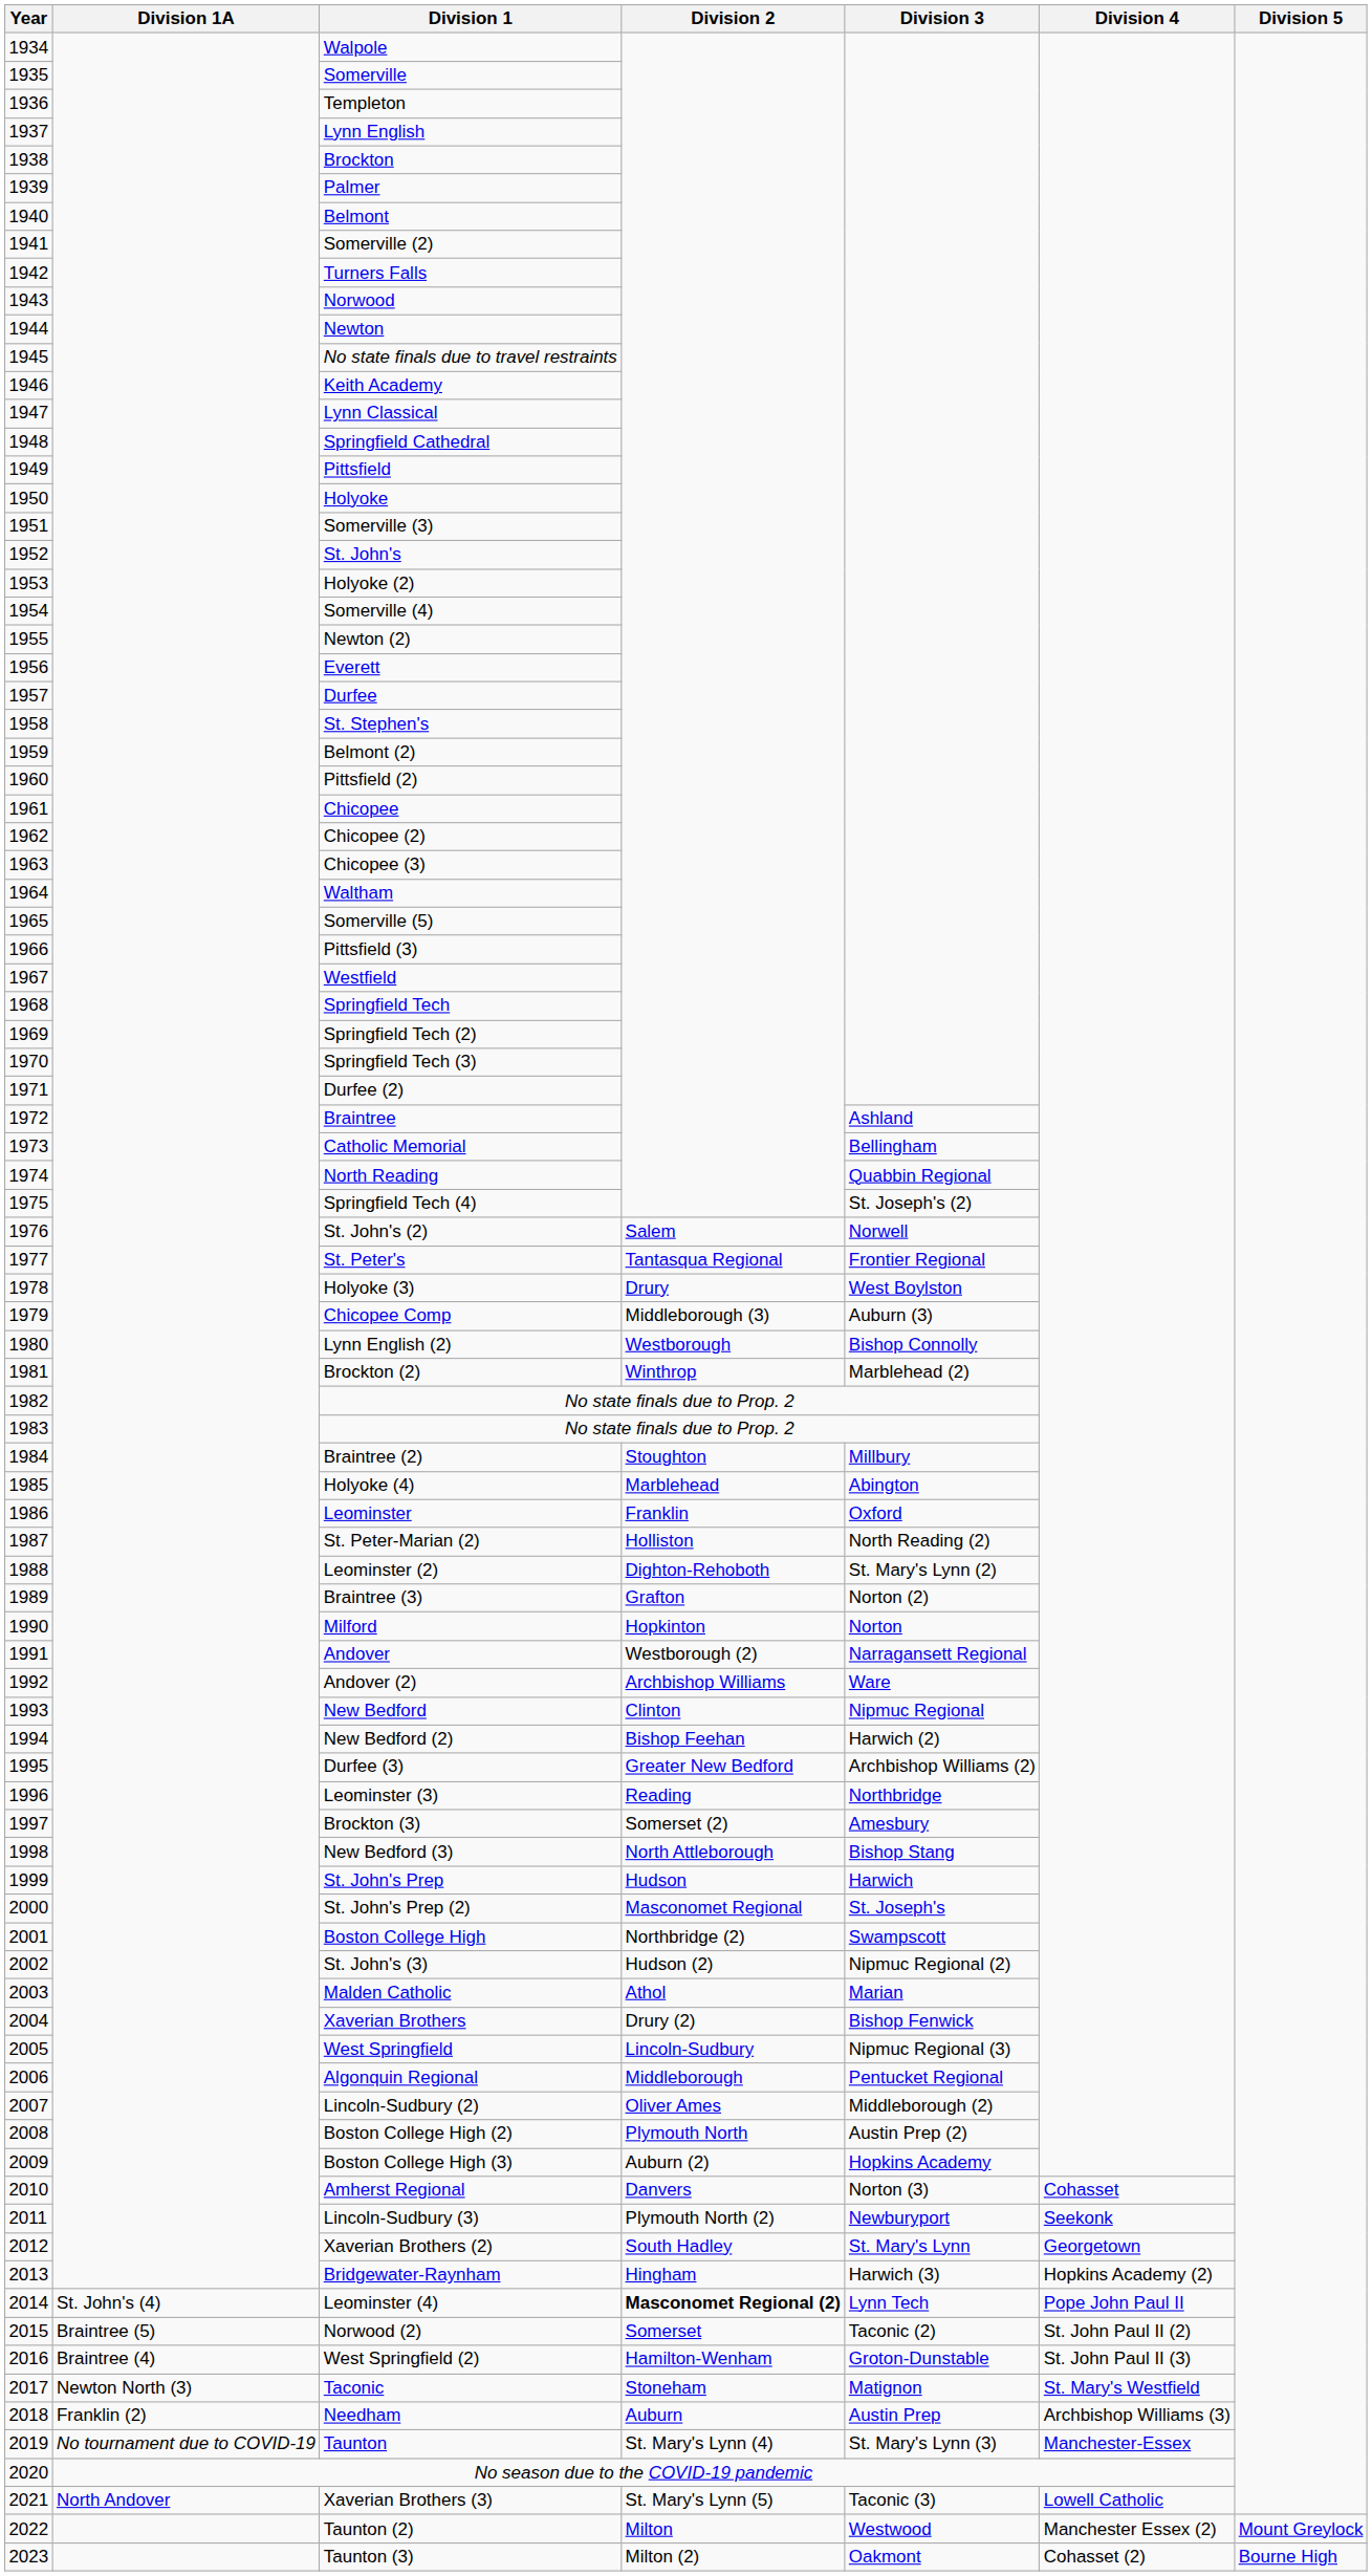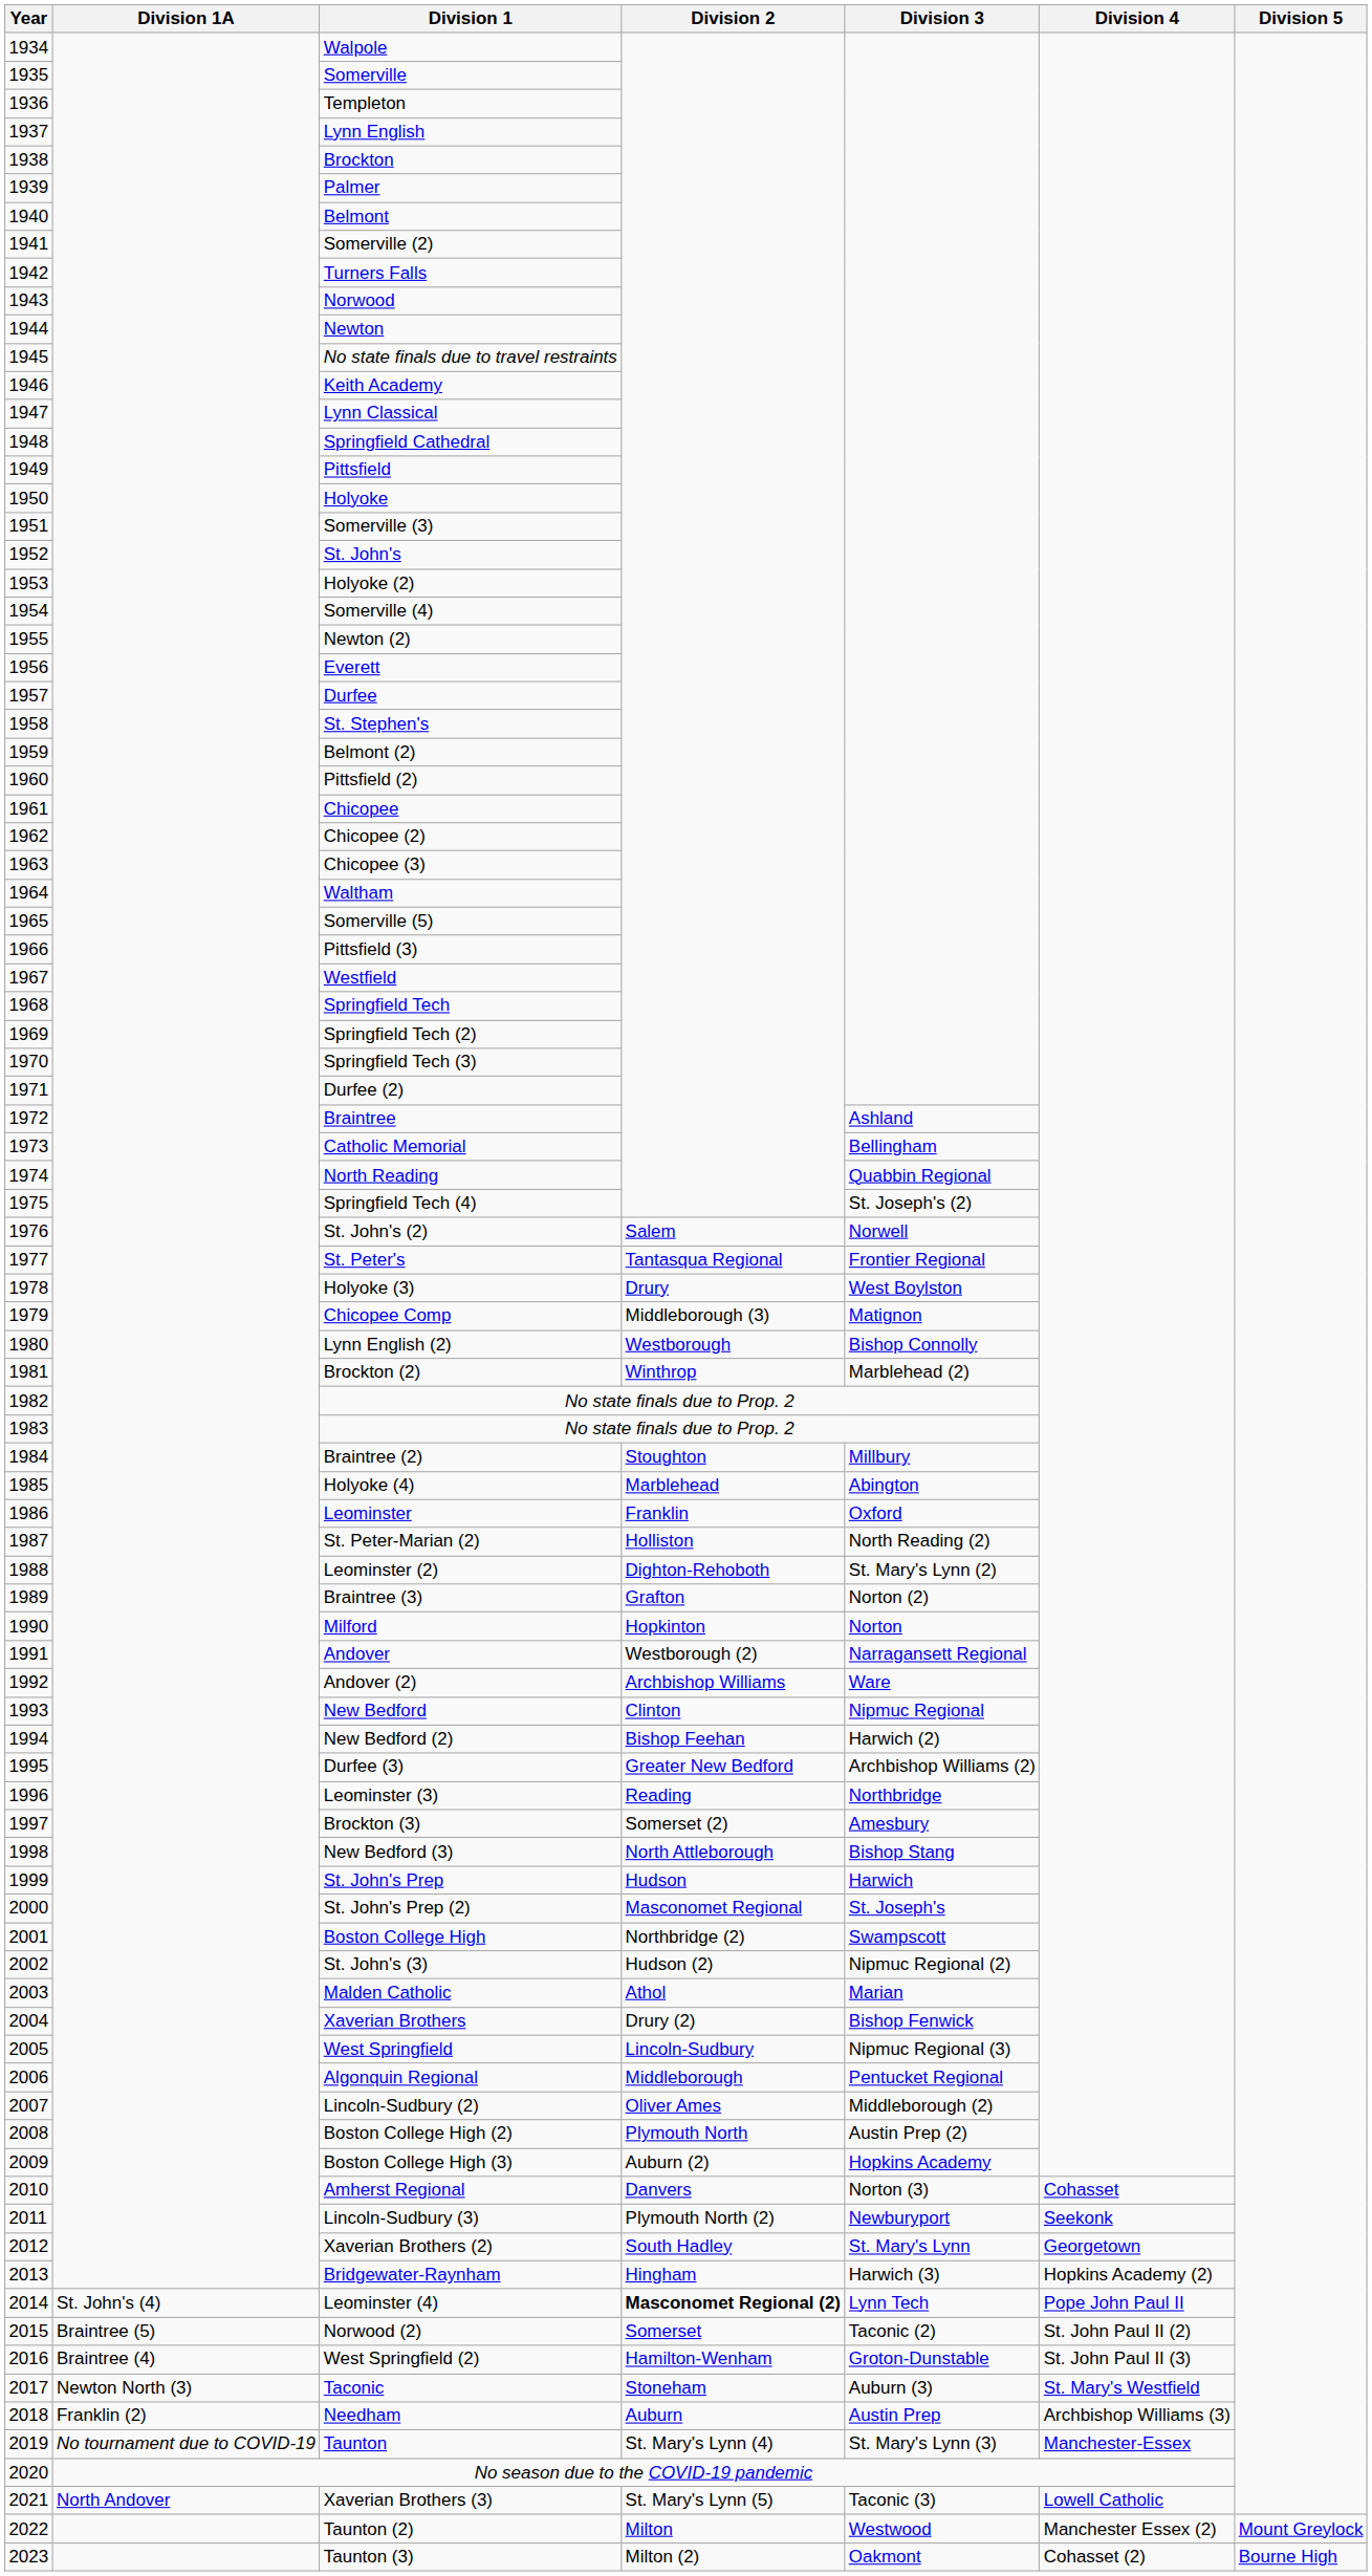 <table class="sortable wikitable">
 <tr>
 <th>Year</th>
 <th>Division 1A</th>
 <th>Division 1</th>
 <th>Division 2</th>
 <th>Division 3</th>
 <th>Division 4</th>
 <th>Division 5</th>
 </tr>
 <tr>
 <td>1934</td>
 <td rowspan="80"> </td>
 <td><a href='#'>Walpole</a></td>
 <td rowspan="42"> </td>
 <td rowspan="38"> </td>
 <td rowspan="76"> </td>
 </tr>
 <tr>
 <td>1935</td>
 <td><a href='#'>Somerville</a></td>
 </tr>
 <tr>
 <td>1936</td>
 <td>Templeton</td>
 </tr>
 <tr>
 <td>1937</td>
 <td><a href='#'>Lynn English</a></td>
 </tr>
 <tr>
 <td>1938</td>
 <td><a href='#'>Brockton</a></td>
 </tr>
 <tr>
 <td>1939</td>
 <td><a href='#'>Palmer</a></td>
 </tr>
 <tr>
 <td>1940</td>
 <td><a href='#'>Belmont</a></td>
 </tr>
 <tr>
 <td>1941</td>
 <td>Somerville (2)</td>
 </tr>
 <tr>
 <td>1942</td>
 <td><a href='#'>Turners Falls</a></td>
 </tr>
 <tr>
 <td>1943</td>
 <td><a href='#'>Norwood</a></td>
 </tr>
 <tr>
 <td>1944</td>
 <td><a href='#'>Newton</a></td>
 </tr>
 <tr>
 <td>1945</td>
 <td><em>No state finals due to travel restraints</em></td>
 </tr>
 <tr>
 <td>1946</td>
 <td><a href='#'>Keith Academy</a></td>
 </tr>
 <tr>
 <td>1947</td>
 <td><a href='#'>Lynn Classical</a></td>
 </tr>
 <tr>
 <td>1948</td>
 <td><a href='#'>Springfield Cathedral</a></td>
 </tr>
 <tr>
 <td>1949</td>
 <td><a href='#'>Pittsfield</a></td>
 </tr>
 <tr>
 <td>1950</td>
 <td><a href='#'>Holyoke</a></td>
 </tr>
 <tr>
 <td>1951</td>
 <td>Somerville (3)</td>
 </tr>
 <tr>
 <td>1952</td>
 <td><a href='#'>St. John's</a></td>
 </tr>
 <tr>
 <td>1953</td>
 <td>Holyoke (2)</td>
 </tr>
 <tr>
 <td>1954</td>
 <td>Somerville (4)</td>
 </tr>
 <tr>
 <td>1955</td>
 <td>Newton (2)</td>
 </tr>
 <tr>
 <td>1956</td>
 <td><a href='#'>Everett</a></td>
 </tr>
 <tr>
 <td>1957</td>
 <td><a href='#'>Durfee</a></td>
 </tr>
 <tr>
 <td>1958</td>
 <td><a href='#'>St. Stephen's</a></td>
 </tr>
 <tr>
 <td>1959</td>
 <td>Belmont (2)</td>
 </tr>
 <tr>
 <td>1960</td>
 <td>Pittsfield (2)</td>
 </tr>
 <tr>
 <td>1961</td>
 <td><a href='#'>Chicopee</a></td>
 </tr>
 <tr>
 <td>1962</td>
 <td>Chicopee (2)</td>
 </tr>
 <tr>
 <td>1963</td>
 <td>Chicopee (3)</td>
 </tr>
 <tr>
 <td>1964</td>
 <td><a href='#'>Waltham</a></td>
 </tr>
 <tr>
 <td>1965</td>
 <td>Somerville (5)</td>
 </tr>
 <tr>
 <td>1966</td>
 <td>Pittsfield (3)</td>
 </tr>
 <tr>
 <td>1967</td>
 <td><a href='#'>Westfield</a></td>
 </tr>
 <tr>
 <td>1968</td>
 <td><a href='#'>Springfield Tech</a></td>
 </tr>
 <tr>
 <td>1969</td>
 <td>Springfield Tech (2)</td>
 </tr>
 <tr>
 <td>1970</td>
 <td>Springfield Tech (3)</td>
 </tr>
 <tr>
 <td>1971</td>
 <td>Durfee (2)</td>
 </tr>
 <tr>
 <td>1972</td>
 <td><a href='#'>Braintree</a></td>
 <td><a href='#'>Ashland</a></td>
 </tr>
 <tr>
 <td>1973</td>
 <td><a href='#'>Catholic Memorial</a></td>
 <td><a href='#'>Bellingham</a></td>
 </tr>
 <tr>
 <td>1974</td>
 <td><a href='#'>North Reading</a></td>
 <td><a href='#'>Quabbin Regional</a></td>
 </tr>
 <tr>
 <td>1975</td>
 <td>Springfield Tech (4)</td>
 <td>St. Joseph's (2)</td>
 </tr>
 <tr>
 <td>1976</td>
 <td>St. John's (2)</td>
 <td><a href='#'>Salem</a></td>
 <td><a href='#'>Norwell</a></td>
 </tr>
 <tr>
 <td>1977</td>
 <td><a href='#'>St. Peter's</a></td>
 <td><a href='#'>Tantasqua Regional</a></td>
 <td><a href='#'>Frontier Regional</a></td>
 </tr>
 <tr>
 <td>1978</td>
 <td>Holyoke (3)</td>
 <td><a href='#'>Drury</a></td>
 <td><a href='#'>West Boylston</a></td>
 </tr>
 <tr>
 <td>1979</td>
 <td><a href='#'>Chicopee Comp</a></td>
 <td>Middleborough (3)</td>
-<td>Auburn (3)</td>
+<td><a href='#'>Matignon</a></td>
 </tr>
 <tr>
 <td>1980</td>
 <td>Lynn English (2)</td>
 <td><a href='#'>Westborough</a></td>
 <td><a href='#'>Bishop Connolly</a></td>
 </tr>
 <tr>
 <td>1981</td>
 <td>Brockton (2)</td>
 <td><a href='#'>Winthrop</a></td>
 <td>Marblehead (2)</td>
 </tr>
 <tr>
 <td>1982</td>
 <td colspan="3" align=center><em>No state finals due to Prop. 2</em></td>
 </tr>
 <tr>
 <td>1983</td>
 <td colspan="3" align=center><em>No state finals due to Prop. 2</em></td>
 </tr>
 <tr>
 <td>1984</td>
 <td>Braintree (2)</td>
 <td><a href='#'>Stoughton</a></td>
 <td><a href='#'>Millbury</a></td>
 </tr>
 <tr>
 <td>1985</td>
 <td>Holyoke (4)</td>
 <td><a href='#'>Marblehead</a></td>
 <td><a href='#'>Abington</a></td>
 </tr>
 <tr>
 <td>1986</td>
 <td><a href='#'>Leominster</a></td>
 <td><a href='#'>Franklin</a></td>
 <td><a href='#'>Oxford</a></td>
 </tr>
 <tr>
 <td>1987</td>
 <td>St. Peter-Marian (2)</td>
 <td><a href='#'>Holliston</a></td>
 <td>North Reading (2)</td>
 </tr>
 <tr>
 <td>1988</td>
 <td>Leominster (2)</td>
 <td><a href='#'>Dighton-Rehoboth</a></td>
 <td>St. Mary's Lynn (2)</td>
 </tr>
 <tr>
 <td>1989</td>
 <td>Braintree (3)</td>
 <td><a href='#'>Grafton</a></td>
 <td>Norton (2)</td>
 </tr>
 <tr>
 <td>1990</td>
 <td><a href='#'>Milford</a></td>
 <td><a href='#'>Hopkinton</a></td>
 <td><a href='#'>Norton</a></td>
 </tr>
 <tr>
 <td>1991</td>
 <td><a href='#'>Andover</a></td>
 <td>Westborough (2)</td>
 <td><a href='#'>Narragansett Regional</a></td>
 </tr>
 <tr>
 <td>1992</td>
 <td>Andover (2)</td>
 <td><a href='#'>Archbishop Williams</a></td>
 <td><a href='#'>Ware</a></td>
 </tr>
 <tr>
 <td>1993</td>
 <td><a href='#'>New Bedford</a></td>
 <td><a href='#'>Clinton</a></td>
 <td><a href='#'>Nipmuc Regional</a></td>
 </tr>
 <tr>
 <td>1994</td>
 <td>New Bedford (2)</td>
 <td><a href='#'>Bishop Feehan</a></td>
 <td>Harwich (2)</td>
 </tr>
 <tr>
 <td>1995</td>
 <td>Durfee (3)</td>
 <td><a href='#'>Greater New Bedford</a></td>
 <td>Archbishop Williams (2)</td>
 </tr>
 <tr>
 <td>1996</td>
 <td>Leominster (3)</td>
 <td><a href='#'>Reading</a></td>
 <td><a href='#'>Northbridge</a></td>
 </tr>
 <tr>
 <td>1997</td>
 <td>Brockton (3)</td>
 <td>Somerset (2)</td>
 <td><a href='#'>Amesbury</a></td>
 </tr>
 <tr>
 <td>1998</td>
 <td>New Bedford (3)</td>
 <td><a href='#'>North Attleborough</a></td>
 <td><a href='#'>Bishop Stang</a></td>
 </tr>
 <tr>
 <td>1999</td>
 <td><a href='#'>St. John's Prep</a></td>
 <td><a href='#'>Hudson</a></td>
 <td><a href='#'>Harwich</a></td>
 </tr>
 <tr>
 <td>2000</td>
 <td>St. John's Prep (2)</td>
 <td><a href='#'>Masconomet Regional</a></td>
 <td><a href='#'>St. Joseph's</a></td>
 </tr>
 <tr>
 <td>2001</td>
 <td><a href='#'>Boston College High</a></td>
 <td>Northbridge (2)</td>
 <td><a href='#'>Swampscott</a></td>
 </tr>
 <tr>
 <td>2002</td>
 <td>St. John's (3)</td>
 <td>Hudson (2)</td>
 <td>Nipmuc Regional (2)</td>
 </tr>
 <tr>
 <td>2003</td>
 <td><a href='#'>Malden Catholic</a></td>
 <td><a href='#'>Athol</a></td>
 <td><a href='#'>Marian</a></td>
 </tr>
 <tr>
 <td>2004</td>
 <td><a href='#'>Xaverian Brothers</a></td>
 <td>Drury (2)</td>
 <td><a href='#'>Bishop Fenwick</a></td>
 </tr>
 <tr>
 <td>2005</td>
 <td><a href='#'>West Springfield</a></td>
 <td><a href='#'>Lincoln-Sudbury</a></td>
 <td>Nipmuc Regional (3)</td>
 </tr>
 <tr>
 <td>2006</td>
 <td><a href='#'>Algonquin Regional</a></td>
 <td><a href='#'>Middleborough</a></td>
 <td><a href='#'>Pentucket Regional</a></td>
 </tr>
 <tr>
 <td>2007</td>
 <td>Lincoln-Sudbury (2)</td>
 <td><a href='#'>Oliver Ames</a></td>
 <td>Middleborough (2)</td>
 </tr>
 <tr>
 <td>2008</td>
 <td>Boston College High (2)</td>
 <td><a href='#'>Plymouth North</a></td>
 <td>Austin Prep (2)</td>
 </tr>
 <tr>
 <td>2009</td>
 <td>Boston College High (3)</td>
 <td>Auburn (2)</td>
 <td><a href='#'>Hopkins Academy</a></td>
 </tr>
 <tr>
 <td>2010</td>
 <td><a href='#'>Amherst Regional</a></td>
 <td><a href='#'>Danvers</a></td>
 <td>Norton (3)</td>
 <td><a href='#'>Cohasset</a></td>
 </tr>
 <tr>
 <td>2011</td>
 <td>Lincoln-Sudbury (3)</td>
 <td>Plymouth North (2)</td>
 <td><a href='#'>Newburyport</a></td>
 <td><a href='#'>Seekonk</a></td>
 </tr>
 <tr>
 <td>2012</td>
 <td>Xaverian Brothers (2)</td>
 <td><a href='#'>South Hadley</a></td>
 <td><a href='#'>St. Mary's Lynn</a></td>
 <td><a href='#'>Georgetown</a></td>
 </tr>
 <tr>
 <td>2013</td>
 <td><a href='#'>Bridgewater-Raynham</a></td>
 <td><a href='#'>Hingham</a></td>
 <td>Harwich (3)</td>
 <td>Hopkins Academy (2)</td>
 </tr>
 <tr>
 <td>2014</td>
 <td>St. John's (4)</td>
 <td>Leominster (4)</td>
 <td><strong>Masconomet Regional (2)</strong></td>
 <td><a href='#'>Lynn Tech</a></td>
 <td><a href='#'>Pope John Paul II</a></td>
 </tr>
 <tr>
 <td>2015</td>
 <td>Braintree (5)</td>
 <td>Norwood (2)</td>
 <td><a href='#'>Somerset</a></td>
 <td>Taconic (2)</td>
 <td>St. John Paul II (2)</td>
 </tr>
 <tr>
 <td>2016</td>
 <td>Braintree (4)</td>
 <td>West Springfield (2)</td>
 <td><a href='#'>Hamilton-Wenham</a></td>
 <td><a href='#'>Groton-Dunstable</a></td>
 <td>St. John Paul II (3)</td>
 </tr>
 <tr>
 <td>2017</td>
 <td>Newton North (3)</td>
 <td><a href='#'>Taconic</a></td>
 <td><a href='#'>Stoneham</a></td>
-<td><a href='#'>Matignon</a></td>
+<td>Auburn (3)</td>
 <td><a href='#'>St. Mary's Westfield</a></td>
 </tr>
 <tr>
 <td>2018</td>
 <td>Franklin (2)</td>
 <td><a href='#'>Needham</a></td>
 <td><a href='#'>Auburn</a></td>
 <td><a href='#'>Austin Prep</a></td>
 <td>Archbishop Williams (3)</td>
 </tr>
 <tr>
 <td>2019</td>
 <td><em>No tournament due to COVID-19</em></td>
 <td><a href='#'>Taunton</a></td>
 <td>St. Mary's Lynn (4)</td>
 <td>St. Mary's Lynn (3)</td>
 <td><a href='#'>Manchester-Essex</a></td>
 </tr>
 <tr>
 <td>2020</td>
 <td colspan="5" align=center><em>No season due to the <a href='#'>COVID-19 pandemic</a></em></td>
 </tr>
 <tr>
 <td>2021</td>
 <td><a href='#'>North Andover</a></td>
 <td>Xaverian Brothers (3)</td>
 <td>St. Mary's Lynn (5)</td>
 <td>Taconic (3)</td>
 <td><a href='#'>Lowell Catholic</a></td>
 </tr>
 <tr>
 <td>2022</td>
 <td></td>
 <td>Taunton (2)</td>
 <td><a href='#'>Milton</a></td>
 <td><a href='#'>Westwood</a></td>
 <td>Manchester Essex (2)</td>
 <td><a href='#'>Mount Greylock</a></td>
 </tr>
 <tr>
 <td>2023</td>
 <td></td>
 <td>Taunton (3)</td>
 <td>Milton (2)</td>
 <td><a href='#'>Oakmont</a></td>
 <td>Cohasset (2)</td>
 <td><a href='#'>Bourne High</a></td>
 </tr>
 </table>
